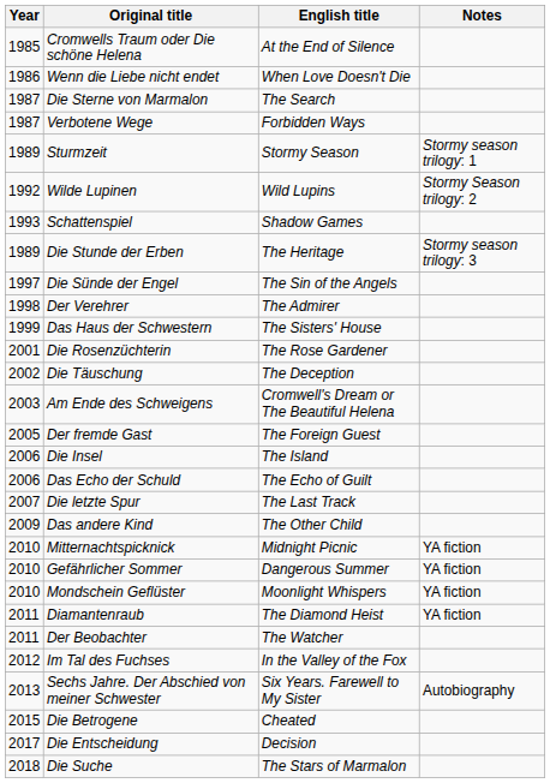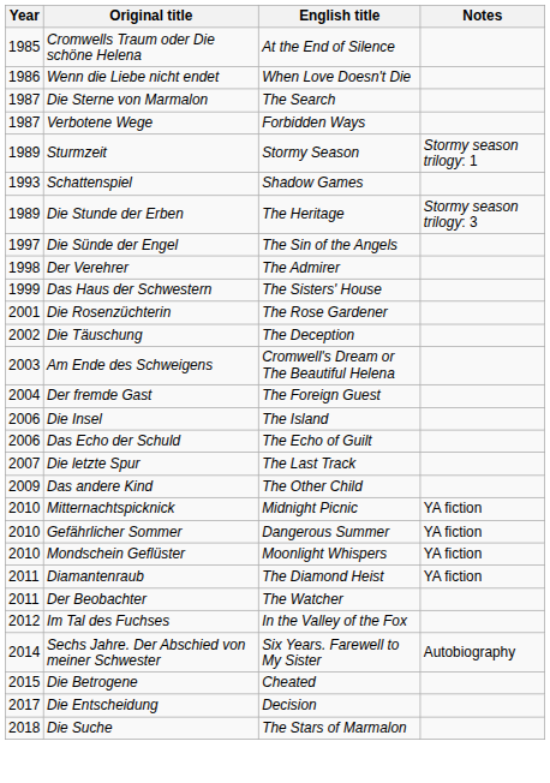 <table class="wikitable sortable">
 <tr>
 <th>Year</th>
 <th>Original title</th>
 <th>English title</th>
 <th>Notes</th>
 </tr>
 <tr>
 <td>1985</td>
 <td><em>Cromwells Traum oder Die schöne Helena</em></td>
 <td><em>At the End of Silence</em></td>
 <td></td>
 </tr>
 <tr>
 <td>1986</td>
 <td><em>Wenn die Liebe nicht endet</em></td>
 <td><em>When Love Doesn't Die</em></td>
 <td></td>
 </tr>
 <tr>
 <td>1987</td>
 <td><em>Die Sterne von Marmalon</em></td>
 <td><em>The Search</em></td>
 <td></td>
 </tr>
 <tr>
 <td>1987</td>
 <td><em>Verbotene Wege</em></td>
 <td><em>Forbidden Ways</em></td>
 <td></td>
 </tr>
 <tr>
 <td>1989</td>
 <td><em>Sturmzeit</em></td>
 <td><em>Stormy Season</em></td>
 <td><em>Stormy season trilogy</em>: 1</td>
-</tr>
-<tr>
-<td>1992</td>
-<td><em>Wilde Lupinen</em></td>
-<td><em>Wild Lupins</em></td>
-<td><em>Stormy Season trilogy</em>: 2</td>
 </tr>
 <tr>
 <td>1993</td>
 <td><em>Schattenspiel</em></td>
 <td><em>Shadow Games</em></td>
 <td></td>
 </tr>
 <tr>
 <td>1989</td>
 <td><em>Die Stunde der Erben</em></td>
 <td><em>The Heritage</em></td>
 <td><em>Stormy season trilogy</em>: 3</td>
 </tr>
 <tr>
 <td>1997</td>
 <td><em>Die Sünde der Engel</em></td>
 <td><em>The Sin of the Angels</em></td>
 <td></td>
 </tr>
 <tr>
 <td>1998</td>
 <td><em>Der Verehrer</em></td>
 <td><em>The Admirer</em></td>
 <td></td>
 </tr>
 <tr>
 <td>1999</td>
 <td><em>Das Haus der Schwestern</em></td>
 <td><em>The Sisters' House</em></td>
 <td></td>
 </tr>
 <tr>
 <td>2001</td>
 <td><em>Die Rosenzüchterin</em></td>
 <td><em>The Rose Gardener</em></td>
 <td></td>
 </tr>
 <tr>
 <td>2002</td>
 <td><em>Die Täuschung</em></td>
 <td><em>The Deception</em></td>
 <td></td>
 </tr>
 <tr>
 <td>2003</td>
 <td><em>Am Ende des Schweigens</em></td>
 <td><em>Cromwell's Dream or The Beautiful Helena</em></td>
 <td></td>
 </tr>
 <tr>
-<td>2005</td>
+<td>2004</td>
 <td><em>Der fremde Gast</em></td>
 <td><em>The Foreign Guest</em></td>
 <td></td>
 </tr>
 <tr>
 <td>2006</td>
 <td><em>Die Insel</em></td>
 <td><em>The Island</em></td>
 <td></td>
 </tr>
 <tr>
 <td>2006</td>
 <td><em>Das Echo der Schuld</em></td>
 <td><em>The Echo of Guilt</em></td>
 <td></td>
 </tr>
 <tr>
 <td>2007</td>
 <td><em>Die letzte Spur</em></td>
 <td><em>The Last Track</em></td>
 <td></td>
 </tr>
 <tr>
 <td>2009</td>
 <td><em>Das andere Kind</em></td>
 <td><em>The Other Child</em></td>
 <td></td>
 </tr>
 <tr>
 <td>2010</td>
 <td><em>Mitternachtspicknick</em></td>
 <td><em>Midnight Picnic</em></td>
 <td>YA fiction</td>
 </tr>
 <tr>
 <td>2010</td>
 <td><em>Gefährlicher Sommer</em></td>
 <td><em>Dangerous Summer</em></td>
 <td>YA fiction</td>
 </tr>
 <tr>
 <td>2010</td>
 <td><em>Mondschein Geflüster</em></td>
 <td><em>Moonlight Whispers</em></td>
 <td>YA fiction</td>
 </tr>
 <tr>
 <td>2011</td>
 <td><em>Diamantenraub</em></td>
 <td><em>The Diamond Heist</em></td>
 <td>YA fiction</td>
 </tr>
 <tr>
 <td>2011</td>
 <td><em>Der Beobachter</em></td>
 <td><em>The Watcher</em></td>
 <td></td>
 </tr>
 <tr>
 <td>2012</td>
 <td><em>Im Tal des Fuchses</em></td>
 <td><em>In the Valley of the Fox</em> </td>
 <td></td>
 </tr>
 <tr>
-<td>2013</td>
+<td>2014</td>
 <td><em>Sechs Jahre. Der Abschied von meiner Schwester</em></td>
 <td><em>Six Years. Farewell to My Sister</em></td>
 <td>Autobiography</td>
 </tr>
 <tr>
 <td>2015</td>
 <td><em>Die Betrogene</em></td>
 <td><em>Cheated</em> </td>
 <td></td>
 </tr>
 <tr>
 <td>2017</td>
 <td><em>Die Entscheidung</em></td>
 <td><em>Decision</em></td>
 <td></td>
 </tr>
 <tr>
 <td>2018</td>
 <td><em>Die Suche</em></td>
 <td><em>The Stars of Marmalon</em></td>
 <td></td>
 </tr>
 </table>
